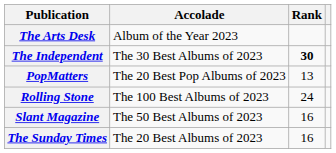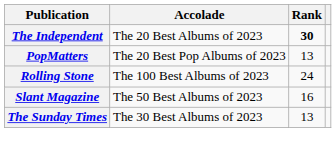 <table class="wikitable sortable plainrowheaders">
 <tr>
 <th scope="col">Publication</th>
 <th scope="col">Accolade</th>
 <th scope="col">Rank</th>
 <th scope="col" class="unsortable"></th>
 </tr>
 <tr>
-<th scope="row"><em><a href='#'>The Arts Desk</a></em></th>
-<td>Album of the Year 2023</td>
-<td></td>
-<td></td>
-</tr>
-<tr>
 <th scope="row"><em><a href='#'>The Independent</a></em></th>
-<td>The 30 Best Albums of 2023</td>
+<td>The 20 Best Albums of 2023</td>
 <td style="text-align:center;"><strong>30</strong></td>
 <td></td>
 </tr>
 <tr>
 <th scope="row"><em><a href='#'>PopMatters</a></em></th>
 <td>The 20 Best Pop Albums of 2023</td>
 <td style="text-align:center;">13</td>
 <td></td>
 </tr>
 <tr>
 <th scope="row"><em><a href='#'>Rolling Stone</a></em></th>
 <td>The 100 Best Albums of 2023</td>
 <td style="text-align:center;">24</td>
 <td></td>
 </tr>
 <tr>
 <th scope="row"><em><a href='#'>Slant Magazine</a></em></th>
 <td>The 50 Best Albums of 2023</td>
 <td style="text-align:center;">16</td>
 <td></td>
 </tr>
 <tr>
 <th scope="row"><em><a href='#'>The Sunday Times</a></em></th>
-<td>The 20 Best Albums of 2023</td>
-<td style="text-align:center;">16</td>
+<td>The 30 Best Albums of 2023</td>
+<td style="text-align:center;">13</td>
 <td></td>
 </tr>
 </table>
